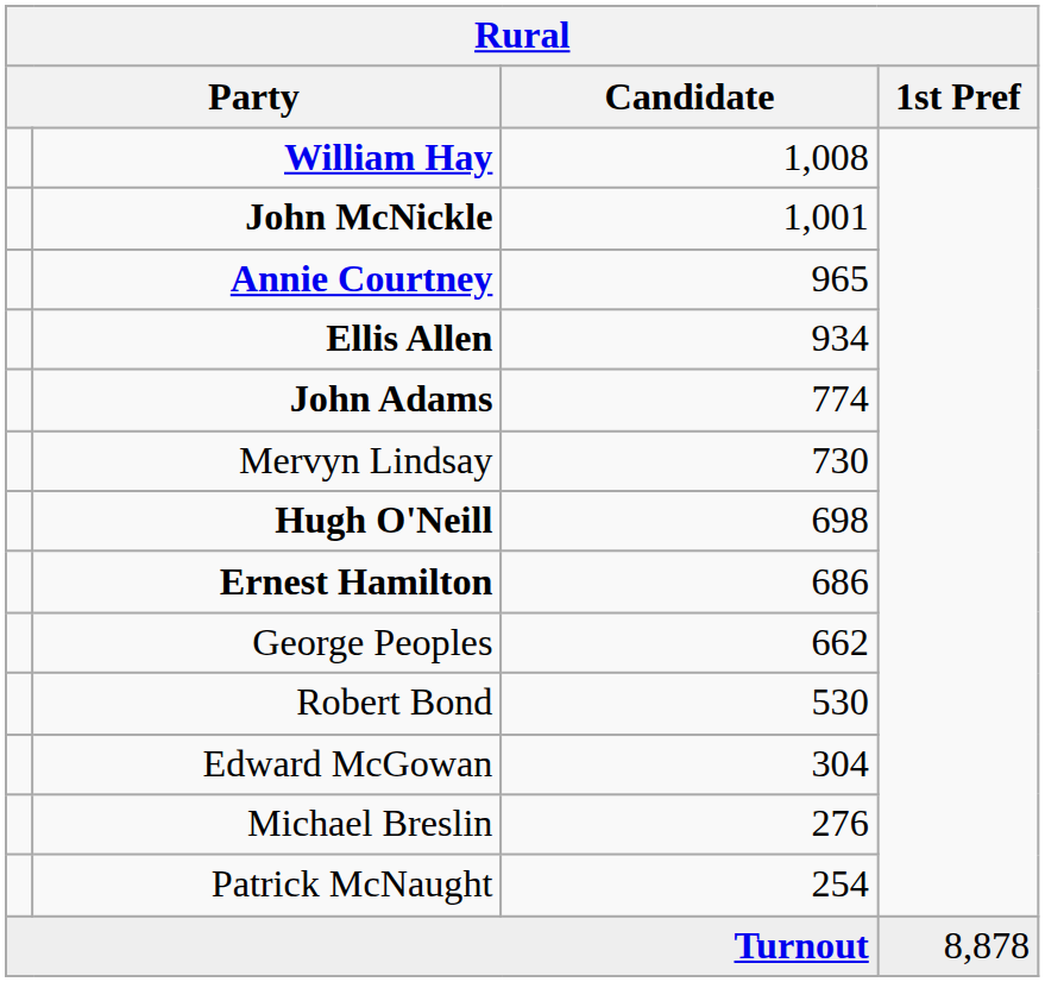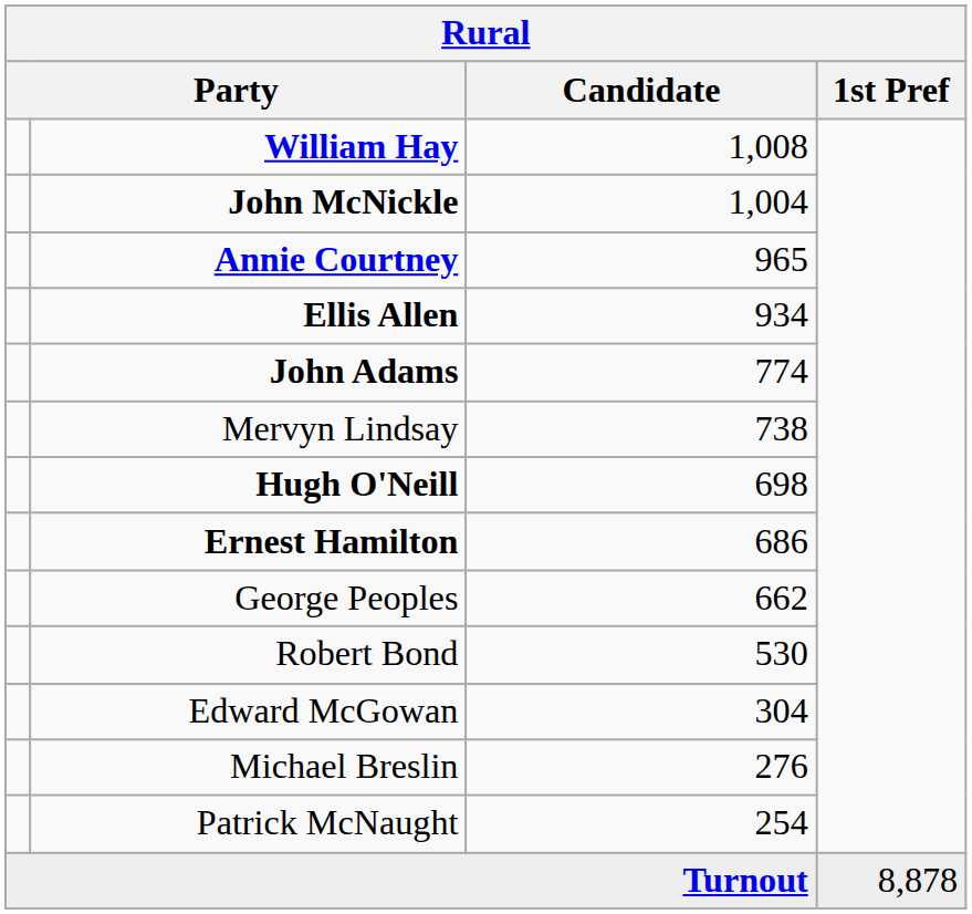 <table class="wikitable">
 <tr>
 <th colspan="4" align="center"><a href='#'>Rural</a></th>
 </tr>
 <tr>
 <th colspan="2" align="center" width=200>Party</th>
 <th width=150>Candidate</th>
 <th width=60>1st Pref</th>
 </tr>
 <tr>
 <td></td>
 <td align="right"><strong><a href='#'>William Hay</a></strong></td>
 <td align="right">1,008</td>
 </tr>
 <tr>
 <td></td>
 <td align="right"><strong>John McNickle</strong></td>
-<td align="right">1,001</td>
+<td align="right">1,004</td>
 </tr>
 <tr>
 <td></td>
 <td align="right"><strong><a href='#'>Annie Courtney</a></strong></td>
 <td align="right">965</td>
 </tr>
 <tr>
 <td></td>
 <td align="right"><strong>Ellis Allen</strong></td>
 <td align="right">934</td>
 </tr>
 <tr>
 <td></td>
 <td align="right"><strong>John Adams</strong></td>
 <td align="right">774</td>
 </tr>
 <tr>
 <td></td>
 <td align="right">Mervyn Lindsay</td>
-<td align="right">730</td>
+<td align="right">738</td>
 </tr>
 <tr>
 <td></td>
 <td align="right"><strong>Hugh O'Neill</strong></td>
 <td align="right">698</td>
 </tr>
 <tr>
 <td></td>
 <td align="right"><strong>Ernest Hamilton</strong></td>
 <td align="right">686</td>
 </tr>
 <tr>
 <td></td>
 <td align="right">George Peoples</td>
 <td align="right">662</td>
 </tr>
 <tr>
 <td></td>
 <td align="right">Robert Bond</td>
 <td align="right">530</td>
 </tr>
 <tr>
 <td></td>
 <td align="right">Edward McGowan</td>
 <td align="right">304</td>
 </tr>
 <tr>
 <td></td>
 <td align="right">Michael Breslin</td>
 <td align="right">276</td>
 </tr>
 <tr>
 <td></td>
 <td align="right">Patrick McNaught</td>
 <td align="right">254</td>
 </tr>
 <tr bgcolor="EEEEEE">
 <td colspan=3 align="right"><strong><a href='#'>Turnout</a></strong></td>
 <td align="right">8,878</td>
 </tr>
 </table>
